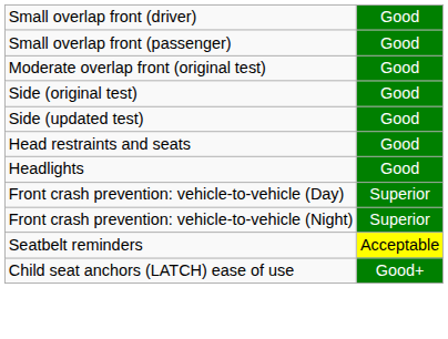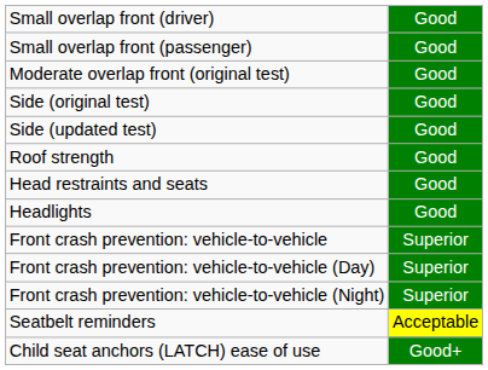 <table class="wikitable">
 <tr>
 <td>Small overlap front (driver)</td>
 <td style="text-align:center;color:white;background:green">Good</td>
 </tr>
 <tr>
 <td>Small overlap front (passenger)</td>
 <td style="text-align:center;color:white;background:green">Good</td>
 </tr>
 <tr>
 <td>Moderate overlap front (original test)</td>
 <td style="text-align:center;color:white;background:green">Good</td>
 </tr>
 <tr>
 <td>Side (original test)</td>
 <td style="text-align:center;color:white;background:green">Good</td>
 </tr>
 <tr>
 <td>Side (updated test)</td>
 <td style="text-align:center;color:white;background:green">Good</td>
 </tr>
 <tr>
+<td>Roof strength</td>
+<td style="text-align:center;color:white;background:green">Good</td>
+</tr>
+<tr>
 <td>Head restraints and seats</td>
 <td style="text-align:center;color:white;background:green">Good</td>
 </tr>
 <tr>
 <td>Headlights</td>
 <td style="text-align:center;color:white;background:green">Good</td>
+</tr>
+<tr>
+<td>Front crash prevention: vehicle-to-vehicle</td>
+<td style="text-align:center;color:white;background:green">Superior</td>
 </tr>
 <tr>
 <td>Front crash prevention: vehicle-to-vehicle (Day)</td>
 <td style="text-align:center;color:white;background:green">Superior</td>
 </tr>
 <tr>
 <td>Front crash prevention: vehicle-to-vehicle (Night)</td>
 <td style="text-align:center;color:white;background:green">Superior</td>
 </tr>
 <tr>
 <td>Seatbelt reminders</td>
 <td style="text-align:center;color:black;background:yellow">Acceptable</td>
 </tr>
 <tr>
 <td>Child seat anchors (LATCH) ease of use</td>
 <td style="text-align:center;color:white;background:green">Good+</td>
 </tr>
 </table>
